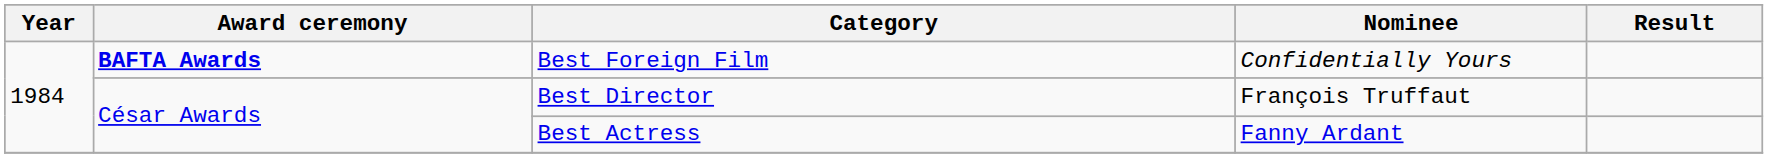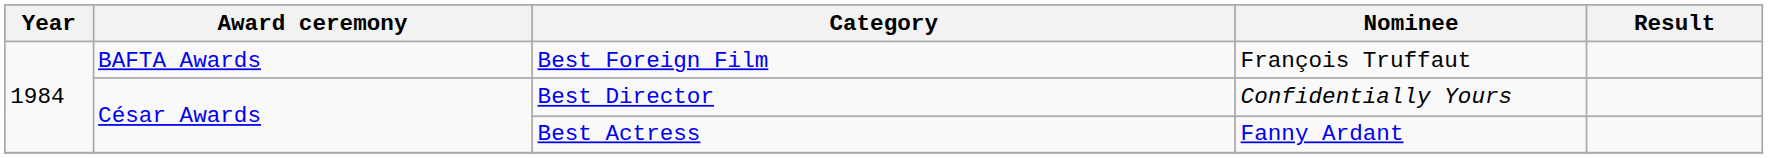 <table class="wikitable" width="80%">
 <tr>
 <th width="5%">Year</th>
 <th width="25%">Award ceremony</th>
 <th width="40%">Category</th>
 <th width="20%">Nominee</th>
 <th width="10%">Result</th>
 </tr>
 <tr>
 <td rowspan="3">1984</td>
-<td><strong><a href='#'>BAFTA Awards</a></strong></td>
+<td><a href='#'>BAFTA Awards</a></td>
 <td><a href='#'>Best Foreign Film</a></td>
-<td><em>Confidentially Yours</em></td>
+<td>François Truffaut</td>
 <td></td>
 </tr>
 <tr>
 <td rowspan="2"><a href='#'>César Awards</a></td>
 <td><a href='#'>Best Director</a></td>
-<td>François Truffaut</td>
+<td><em>Confidentially Yours</em></td>
 <td></td>
 </tr>
 <tr>
 <td><a href='#'>Best Actress</a></td>
 <td><a href='#'>Fanny Ardant</a></td>
 <td></td>
 </tr>
 <tr>
 </tr>
 </table>
